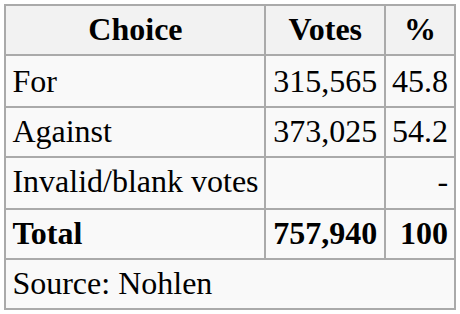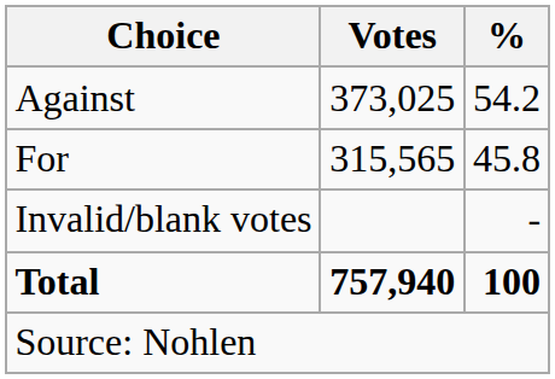 <table class=wikitable style=text-align:right>
 <tr>
 <th>Choice</th>
 <th>Votes</th>
 <th>%</th>
 </tr>
 <tr>
+<td align=left>Against</td>
+<td>373,025</td>
+<td>54.2</td>
+</tr>
+<tr>
 <td align=left>For</td>
 <td>315,565</td>
 <td>45.8</td>
-</tr>
-<tr>
-<td align=left>Against</td>
-<td>373,025</td>
-<td>54.2</td>
 </tr>
 <tr>
 <td align=left>Invalid/blank votes</td>
 <td></td>
 <td>-</td>
 </tr>
 <tr>
 <td align=left><strong>Total</strong></td>
 <td><strong>757,940</strong></td>
 <td><strong>100</strong></td>
 </tr>
 <tr>
 <td align=left colspan=3>Source: Nohlen</td>
 </tr>
 </table>
